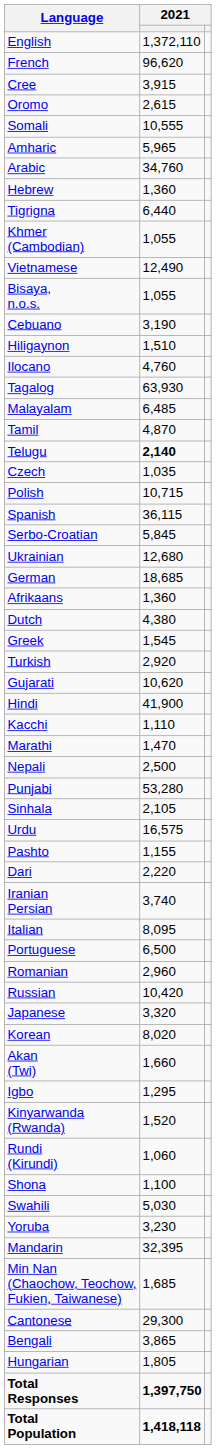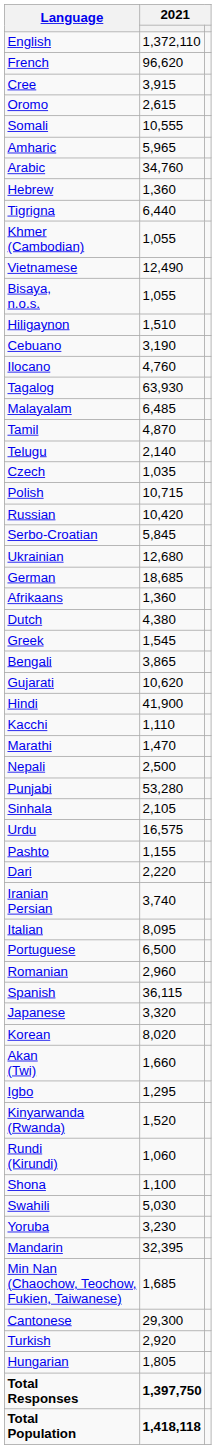 <table class="wikitable collapsible sortable">
 <tr>
 <th rowspan="2"><a href='#'>Language</a></th>
 <th colspan="2">2021</th>
 </tr>
 <tr>
 <th><a href='#'></a></th>
 <th></th>
 </tr>
 <tr>
 <td><a href='#'>English</a></td>
 <td>1,372,110</td>
 <td></td>
 </tr>
 <tr>
 <td><a href='#'>French</a></td>
 <td>96,620</td>
 <td></td>
 </tr>
 <tr>
 <td><a href='#'>Cree</a></td>
 <td>3,915</td>
 <td></td>
 </tr>
 <tr>
 <td><a href='#'>Oromo</a></td>
 <td>2,615</td>
 <td></td>
 </tr>
 <tr>
 <td><a href='#'>Somali</a></td>
 <td>10,555</td>
 <td></td>
 </tr>
 <tr>
 <td><a href='#'>Amharic</a></td>
 <td>5,965</td>
 <td></td>
 </tr>
 <tr>
 <td><a href='#'>Arabic</a></td>
 <td>34,760</td>
 <td></td>
 </tr>
 <tr>
 <td><a href='#'>Hebrew</a></td>
 <td>1,360</td>
 <td></td>
 </tr>
 <tr>
 <td><a href='#'>Tigrigna</a></td>
 <td>6,440</td>
 <td></td>
 </tr>
 <tr>
 <td><a href='#'>Khmer<br>(Cambodian)</a></td>
 <td>1,055</td>
 <td></td>
 </tr>
 <tr>
 <td><a href='#'>Vietnamese</a></td>
 <td>12,490</td>
 <td></td>
 </tr>
 <tr>
 <td><a href='#'>Bisaya,<br>n.o.s.</a></td>
 <td>1,055</td>
 <td></td>
 </tr>
 <tr>
-<td><a href='#'>Cebuano</a></td>
-<td>3,190</td>
+<td><a href='#'>Hiligaynon</a></td>
+<td>1,510</td>
 <td></td>
 </tr>
 <tr>
-<td><a href='#'>Hiligaynon</a></td>
-<td>1,510</td>
+<td><a href='#'>Cebuano</a></td>
+<td>3,190</td>
 <td></td>
 </tr>
 <tr>
 <td><a href='#'>Ilocano</a></td>
 <td>4,760</td>
 <td></td>
 </tr>
 <tr>
 <td><a href='#'>Tagalog</a></td>
 <td>63,930</td>
 <td></td>
 </tr>
 <tr>
 <td><a href='#'>Malayalam</a></td>
 <td>6,485</td>
 <td></td>
 </tr>
 <tr>
 <td><a href='#'>Tamil</a></td>
 <td>4,870</td>
 <td></td>
 </tr>
 <tr>
 <td><a href='#'>Telugu</a></td>
-<td><strong>2,140</strong></td>
+<td>2,140</td>
 <td></td>
 </tr>
 <tr>
 <td><a href='#'>Czech</a></td>
 <td>1,035</td>
 <td></td>
 </tr>
 <tr>
 <td><a href='#'>Polish</a></td>
 <td>10,715</td>
 <td></td>
 </tr>
 <tr>
-<td><a href='#'>Spanish</a></td>
-<td>36,115</td>
+<td><a href='#'>Russian</a></td>
+<td>10,420</td>
 <td></td>
 </tr>
 <tr>
 <td><a href='#'>Serbo-Croatian</a></td>
 <td>5,845</td>
 <td></td>
 </tr>
 <tr>
 <td><a href='#'>Ukrainian</a></td>
 <td>12,680</td>
 <td></td>
 </tr>
 <tr>
 <td><a href='#'>German</a></td>
 <td>18,685</td>
 <td></td>
 </tr>
 <tr>
 <td><a href='#'>Afrikaans</a></td>
 <td>1,360</td>
 <td></td>
 </tr>
 <tr>
 <td><a href='#'>Dutch</a></td>
 <td>4,380</td>
 <td></td>
 </tr>
 <tr>
 <td><a href='#'>Greek</a></td>
 <td>1,545</td>
 <td></td>
 </tr>
 <tr>
-<td><a href='#'>Turkish</a></td>
-<td>2,920</td>
+<td><a href='#'>Bengali</a></td>
+<td>3,865</td>
 <td></td>
 </tr>
 <tr>
 <td><a href='#'>Gujarati</a></td>
 <td>10,620</td>
 <td></td>
 </tr>
 <tr>
 <td><a href='#'>Hindi</a></td>
 <td>41,900</td>
 <td></td>
 </tr>
 <tr>
 <td><a href='#'>Kacchi</a></td>
 <td>1,110</td>
 <td></td>
 </tr>
 <tr>
 <td><a href='#'>Marathi</a></td>
 <td>1,470</td>
 <td></td>
 </tr>
 <tr>
 <td><a href='#'>Nepali</a></td>
 <td>2,500</td>
 <td></td>
 </tr>
 <tr>
 <td><a href='#'>Punjabi</a></td>
 <td>53,280</td>
 <td></td>
 </tr>
 <tr>
 <td><a href='#'>Sinhala</a></td>
 <td>2,105</td>
 <td></td>
 </tr>
 <tr>
 <td><a href='#'>Urdu</a></td>
 <td>16,575</td>
 <td></td>
 </tr>
 <tr>
 <td><a href='#'>Pashto</a></td>
 <td>1,155</td>
 <td></td>
 </tr>
 <tr>
 <td><a href='#'>Dari</a></td>
 <td>2,220</td>
 <td></td>
 </tr>
 <tr>
 <td><a href='#'>Iranian<br>Persian</a></td>
 <td>3,740</td>
 <td></td>
 </tr>
 <tr>
 <td><a href='#'>Italian</a></td>
 <td>8,095</td>
 <td></td>
 </tr>
 <tr>
 <td><a href='#'>Portuguese</a></td>
 <td>6,500</td>
 <td></td>
 </tr>
 <tr>
 <td><a href='#'>Romanian</a></td>
 <td>2,960</td>
 <td></td>
 </tr>
 <tr>
-<td><a href='#'>Russian</a></td>
-<td>10,420</td>
+<td><a href='#'>Spanish</a></td>
+<td>36,115</td>
 <td></td>
 </tr>
 <tr>
 <td><a href='#'>Japanese</a></td>
 <td>3,320</td>
 <td></td>
 </tr>
 <tr>
 <td><a href='#'>Korean</a></td>
 <td>8,020</td>
 <td></td>
 </tr>
 <tr>
 <td><a href='#'>Akan<br>(Twi)</a></td>
 <td>1,660</td>
 <td></td>
 </tr>
 <tr>
 <td><a href='#'>Igbo</a></td>
 <td>1,295</td>
 <td></td>
 </tr>
 <tr>
 <td><a href='#'>Kinyarwanda<br>(Rwanda)</a></td>
 <td>1,520</td>
 <td></td>
 </tr>
 <tr>
 <td><a href='#'>Rundi<br>(Kirundi)</a></td>
 <td>1,060</td>
 <td></td>
 </tr>
 <tr>
 <td><a href='#'>Shona</a></td>
 <td>1,100</td>
 <td></td>
 </tr>
 <tr>
 <td><a href='#'>Swahili</a></td>
 <td>5,030</td>
 <td></td>
 </tr>
 <tr>
 <td><a href='#'>Yoruba</a></td>
 <td>3,230</td>
 <td></td>
 </tr>
 <tr>
 <td><a href='#'>Mandarin</a></td>
 <td>32,395</td>
 <td></td>
 </tr>
 <tr>
 <td><a href='#'>Min Nan<br>(Chaochow, Teochow,<br>Fukien, Taiwanese)</a></td>
 <td>1,685</td>
 <td></td>
 </tr>
 <tr>
 <td><a href='#'>Cantonese</a></td>
 <td>29,300</td>
 <td></td>
 </tr>
 <tr>
-<td><a href='#'>Bengali</a></td>
-<td>3,865</td>
+<td><a href='#'>Turkish</a></td>
+<td>2,920</td>
 <td></td>
 </tr>
 <tr>
 <td><a href='#'>Hungarian</a></td>
 <td>1,805</td>
 <td></td>
 </tr>
 <tr>
 <td><strong>Total<br>Responses</strong></td>
 <td><strong>1,397,750</strong></td>
 <td><strong></strong></td>
 </tr>
 <tr>
 <td><strong>Total<br>Population</strong></td>
 <td><strong>1,418,118</strong></td>
 <td><strong></strong></td>
 </tr>
 </table>
